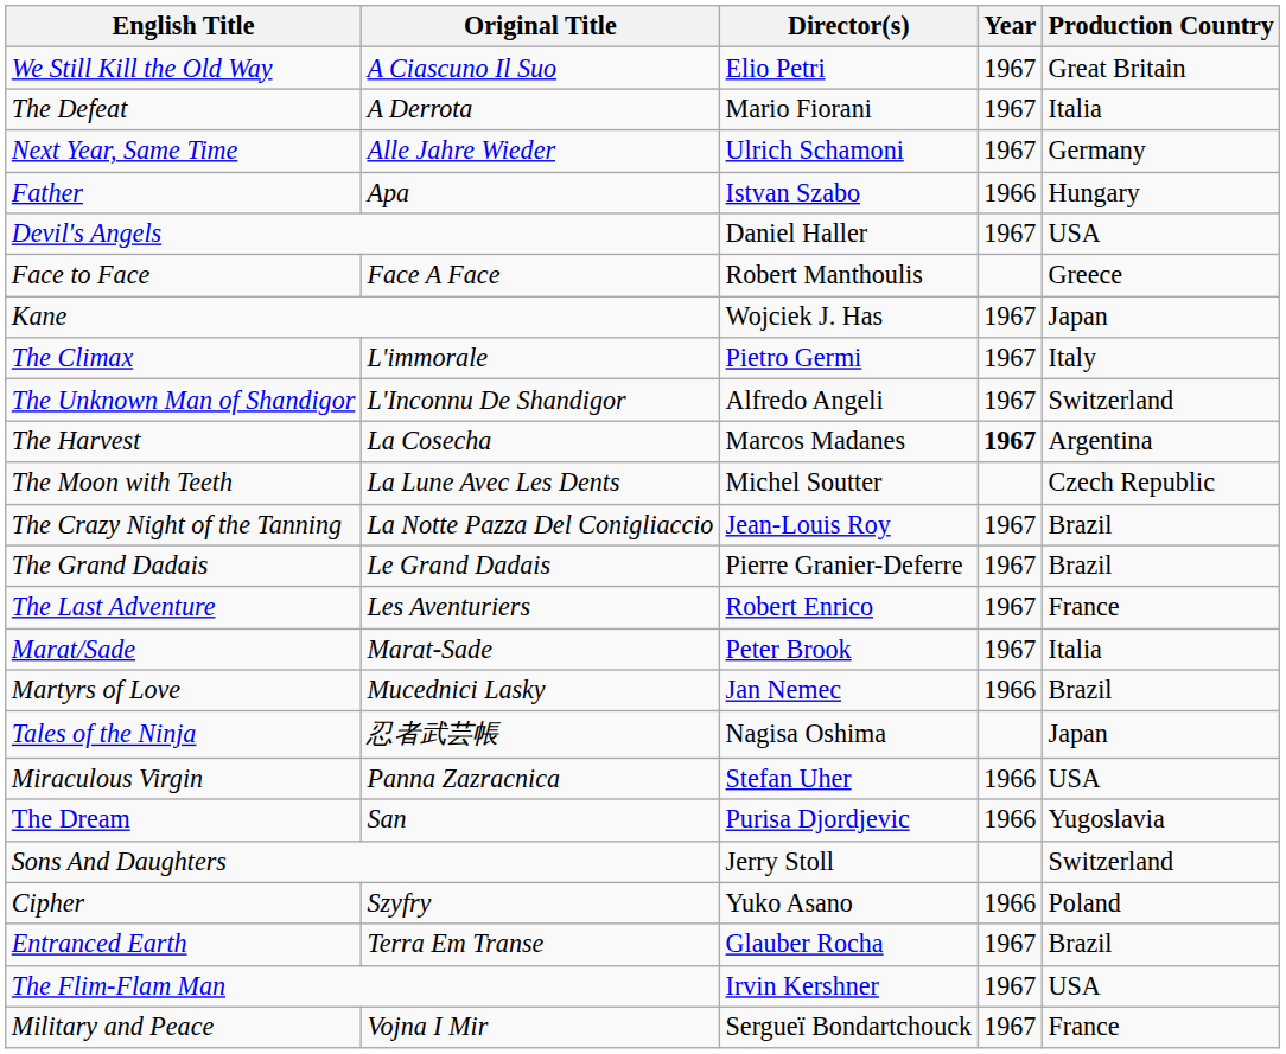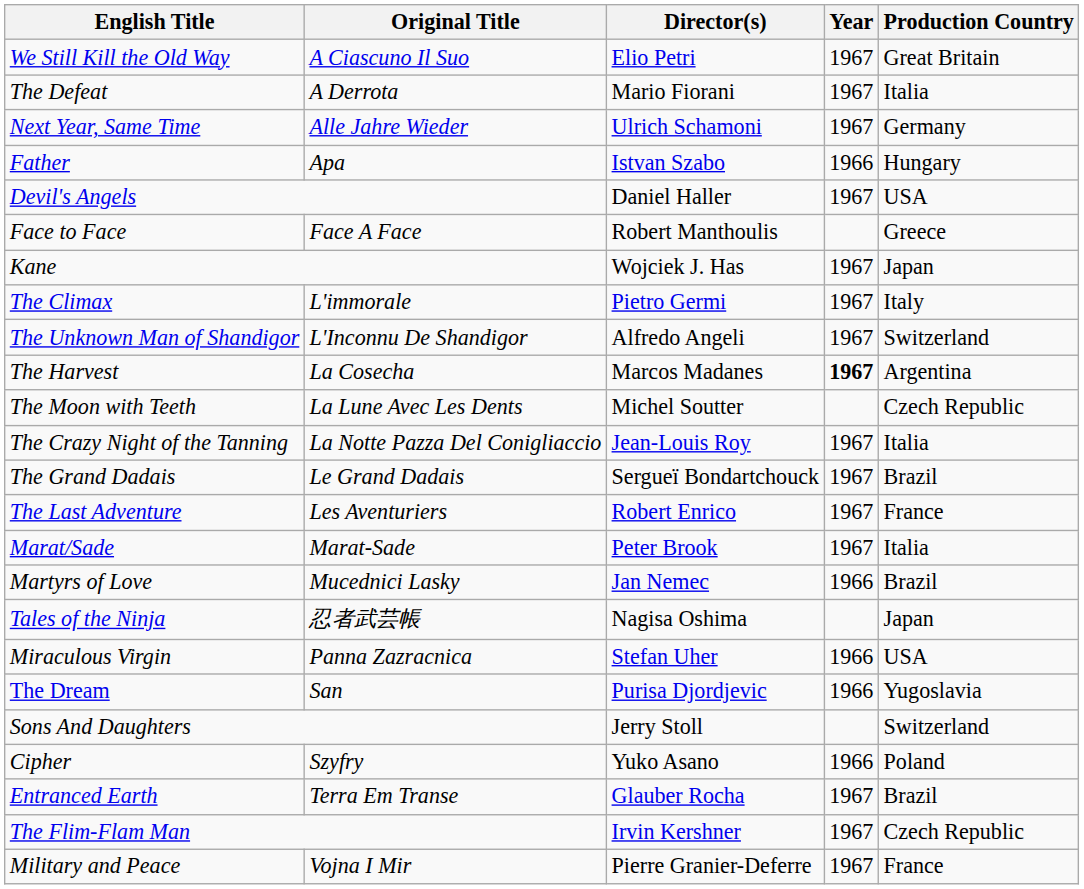 <table class="wikitable sortable">
 <tr>
 <th>English Title</th>
 <th>Original Title</th>
 <th>Director(s)</th>
 <th>Year</th>
 <th>Production Country</th>
 </tr>
 <tr>
 <td><em><a href='#'>We Still Kill the Old Way</a></em></td>
 <td><em><a href='#'>A Ciascuno Il Suo</a></em></td>
 <td><a href='#'>Elio Petri</a></td>
 <td>1967</td>
 <td>Great Britain</td>
 </tr>
 <tr>
 <td><em>The Defeat</em></td>
 <td><em>A Derrota</em></td>
 <td>Mario Fiorani</td>
 <td>1967</td>
 <td>Italia</td>
 </tr>
 <tr>
 <td><em><a href='#'>Next Year, Same Time</a></em></td>
 <td><em><a href='#'>Alle Jahre Wieder</a></em></td>
 <td><a href='#'>Ulrich Schamoni</a></td>
 <td>1967</td>
 <td>Germany</td>
 </tr>
 <tr>
 <td><em><a href='#'>Father</a></em></td>
 <td><em>Apa</em></td>
 <td><a href='#'>Istvan Szabo</a></td>
 <td>1966</td>
 <td>Hungary</td>
 </tr>
 <tr>
 <td colspan="2"><em><a href='#'>Devil's Angels</a></em></td>
 <td>Daniel Haller</td>
 <td>1967</td>
 <td>USA</td>
 </tr>
 <tr>
 <td><em>Face to Face</em></td>
 <td><em>Face A Face</em></td>
 <td>Robert Manthoulis</td>
 <td></td>
 <td>Greece</td>
 </tr>
 <tr>
 <td colspan="2"><em>Kane</em></td>
 <td>Wojciek J. Has</td>
 <td>1967</td>
 <td>Japan</td>
 </tr>
 <tr>
 <td><em><a href='#'>The Climax</a></em></td>
 <td><em>L'immorale</em></td>
 <td><a href='#'>Pietro Germi</a></td>
 <td>1967</td>
 <td>Italy</td>
 </tr>
 <tr>
 <td><em><a href='#'>The Unknown Man of Shandigor</a></em></td>
 <td><em>L'Inconnu De Shandigor</em></td>
 <td>Alfredo Angeli</td>
 <td>1967</td>
 <td>Switzerland</td>
 </tr>
 <tr>
 <td><em>The Harvest</em></td>
 <td><em>La Cosecha</em></td>
 <td>Marcos Madanes</td>
 <td><strong>1967</strong></td>
 <td>Argentina</td>
 </tr>
 <tr>
 <td><em>The Moon with Teeth</em></td>
 <td><em>La Lune Avec Les Dents</em></td>
 <td>Michel Soutter</td>
 <td></td>
 <td>Czech Republic</td>
 </tr>
 <tr>
 <td><em>The Crazy Night of the Tanning</em></td>
 <td><em>La Notte Pazza Del Conigliaccio</em></td>
 <td><a href='#'>Jean-Louis Roy</a></td>
 <td>1967</td>
-<td>Brazil</td>
+<td>Italia</td>
 </tr>
 <tr>
 <td><em>The Grand Dadais</em></td>
 <td><em>Le Grand Dadais</em></td>
-<td>Pierre Granier-Deferre</td>
+<td>Sergueï Bondartchouck</td>
 <td>1967</td>
 <td>Brazil</td>
 </tr>
 <tr>
 <td><em><a href='#'>The Last Adventure</a></em></td>
 <td><em>Les Aventuriers</em></td>
 <td><a href='#'>Robert Enrico</a></td>
 <td>1967</td>
 <td>France</td>
 </tr>
 <tr>
 <td><a href='#'><em>Marat/Sade</em></a></td>
 <td><em>Marat-Sade</em></td>
 <td><a href='#'>Peter Brook</a></td>
 <td>1967</td>
 <td>Italia</td>
 </tr>
 <tr>
 <td><em>Martyrs of Love</em></td>
 <td><em>Mucednici Lasky</em></td>
 <td><a href='#'>Jan Nemec</a></td>
 <td>1966</td>
 <td>Brazil</td>
 </tr>
 <tr>
 <td><em><a href='#'>Tales of the Ninja</a></em></td>
 <td><em>忍者武芸帳</em></td>
 <td>Nagisa Oshima</td>
 <td></td>
 <td>Japan</td>
 </tr>
 <tr>
 <td><em>Miraculous Virgin</em></td>
 <td><em>Panna Zazracnica</em></td>
 <td><a href='#'>Stefan Uher</a></td>
 <td>1966</td>
 <td>USA</td>
 </tr>
 <tr>
 <td><a href='#'>The Dream</a></td>
 <td><em>San</em></td>
 <td><a href='#'>Purisa Djordjevic</a></td>
 <td>1966</td>
 <td>Yugoslavia</td>
 </tr>
 <tr>
 <td colspan="2"><em>Sons And Daughters</em></td>
 <td>Jerry Stoll</td>
 <td></td>
 <td>Switzerland</td>
 </tr>
 <tr>
 <td><em>Cipher</em></td>
 <td><em>Szyfry</em></td>
 <td>Yuko Asano</td>
 <td>1966</td>
 <td>Poland</td>
 </tr>
 <tr>
 <td><em><a href='#'>Entranced Earth</a></em></td>
 <td><em>Terra Em Transe</em></td>
 <td><a href='#'>Glauber Rocha</a></td>
 <td>1967</td>
 <td>Brazil</td>
 </tr>
 <tr>
 <td colspan="2"><em><a href='#'>The Flim-Flam Man</a></em></td>
 <td><a href='#'>Irvin Kershner</a></td>
 <td>1967</td>
-<td>USA</td>
+<td>Czech Republic</td>
 </tr>
 <tr>
 <td><em>Military and Peace</em></td>
 <td><em>Vojna I Mir</em></td>
-<td>Sergueï Bondartchouck</td>
+<td>Pierre Granier-Deferre</td>
 <td>1967</td>
 <td>France</td>
 </tr>
 </table>
